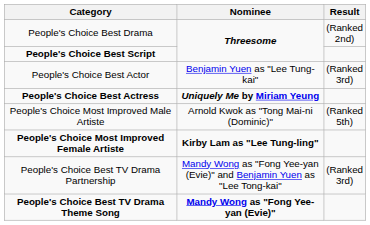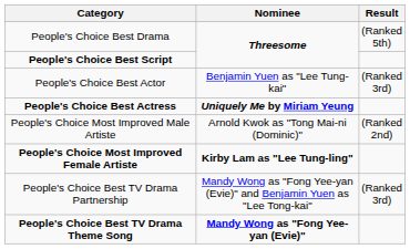 <table class="wikitable" style="width:95%; text-align:center;">
 <tr>
 <th style="width:290px;">Category</th>
 <th style="width:245px;">Nominee</th>
 <th style="width:60px;">Result</th>
 </tr>
 <tr>
 <td>People's Choice Best Drama</td>
 <td rowspan=2><strong><em>Threesome</em></strong></td>
-<td> (Ranked 2nd)</td>
+<td> (Ranked 5th)</td>
 </tr>
 <tr>
 <td><strong> People's Choice Best Script </strong></td>
 <td></td>
 </tr>
 <tr>
 <td>People's Choice Best Actor</td>
 <td><a href='#'>Benjamin Yuen</a> as "Lee Tung-kai"</td>
 <td> (Ranked 3rd)</td>
 </tr>
 <tr>
 <td><strong> People's Choice Best Actress </strong></td>
 <td><strong> <em>Uniquely Me</em> by <a href='#'>Miriam Yeung</a> </strong></td>
 <td></td>
 </tr>
 <tr>
 <td>People's Choice Most Improved Male Artiste</td>
 <td>Arnold Kwok as "Tong Mai-ni (Dominic)"</td>
-<td> (Ranked 5th)</td>
+<td> (Ranked 2nd)</td>
 </tr>
 <tr>
 <td><strong> People's Choice Most Improved Female Artiste </strong></td>
 <td><strong> Kirby Lam as "Lee Tung-ling"</strong></td>
 <td></td>
 </tr>
 <tr>
 <td>People's Choice Best TV Drama Partnership</td>
 <td><a href='#'>Mandy Wong</a> as "Fong Yee-yan (Evie)" and <a href='#'>Benjamin Yuen</a> as "Lee Tong-kai"</td>
 <td> (Ranked 3rd)</td>
 </tr>
 <tr>
 <td><strong> People's Choice Best TV Drama Theme Song </strong></td>
 <td><strong><a href='#'>Mandy Wong</a> as "Fong Yee-yan (Evie)"</strong></td>
 <td></td>
 </tr>
 </table>
